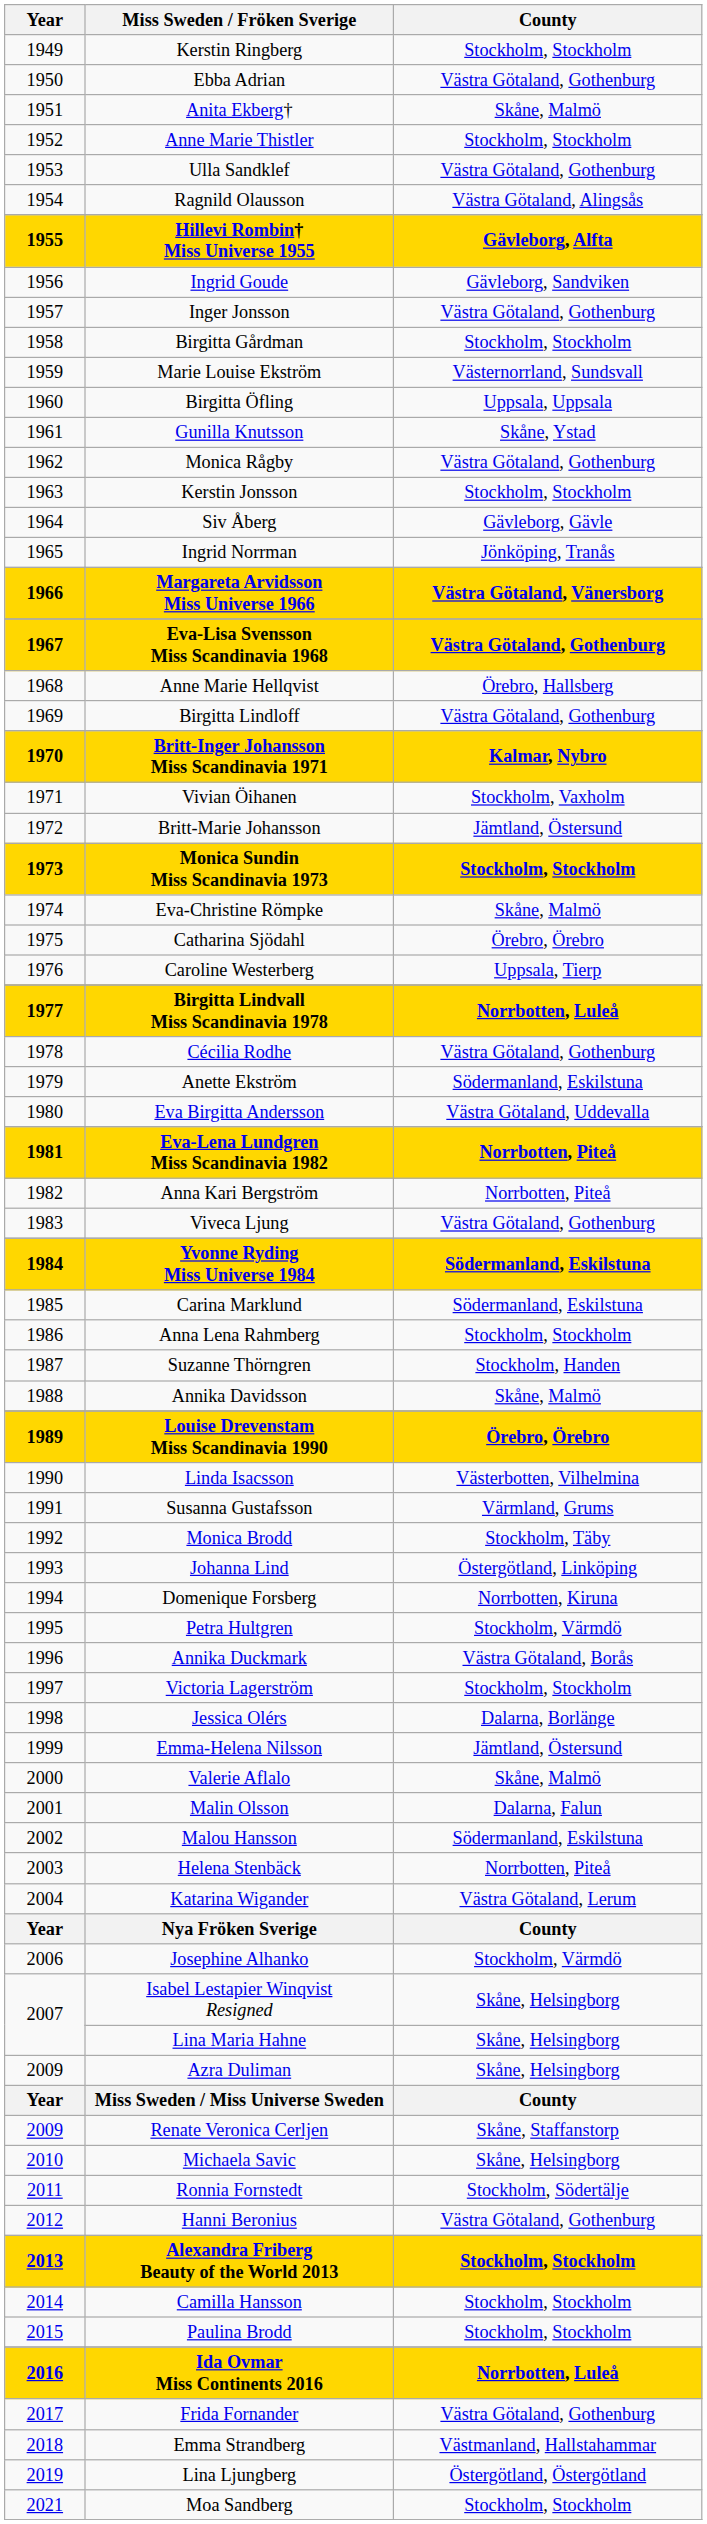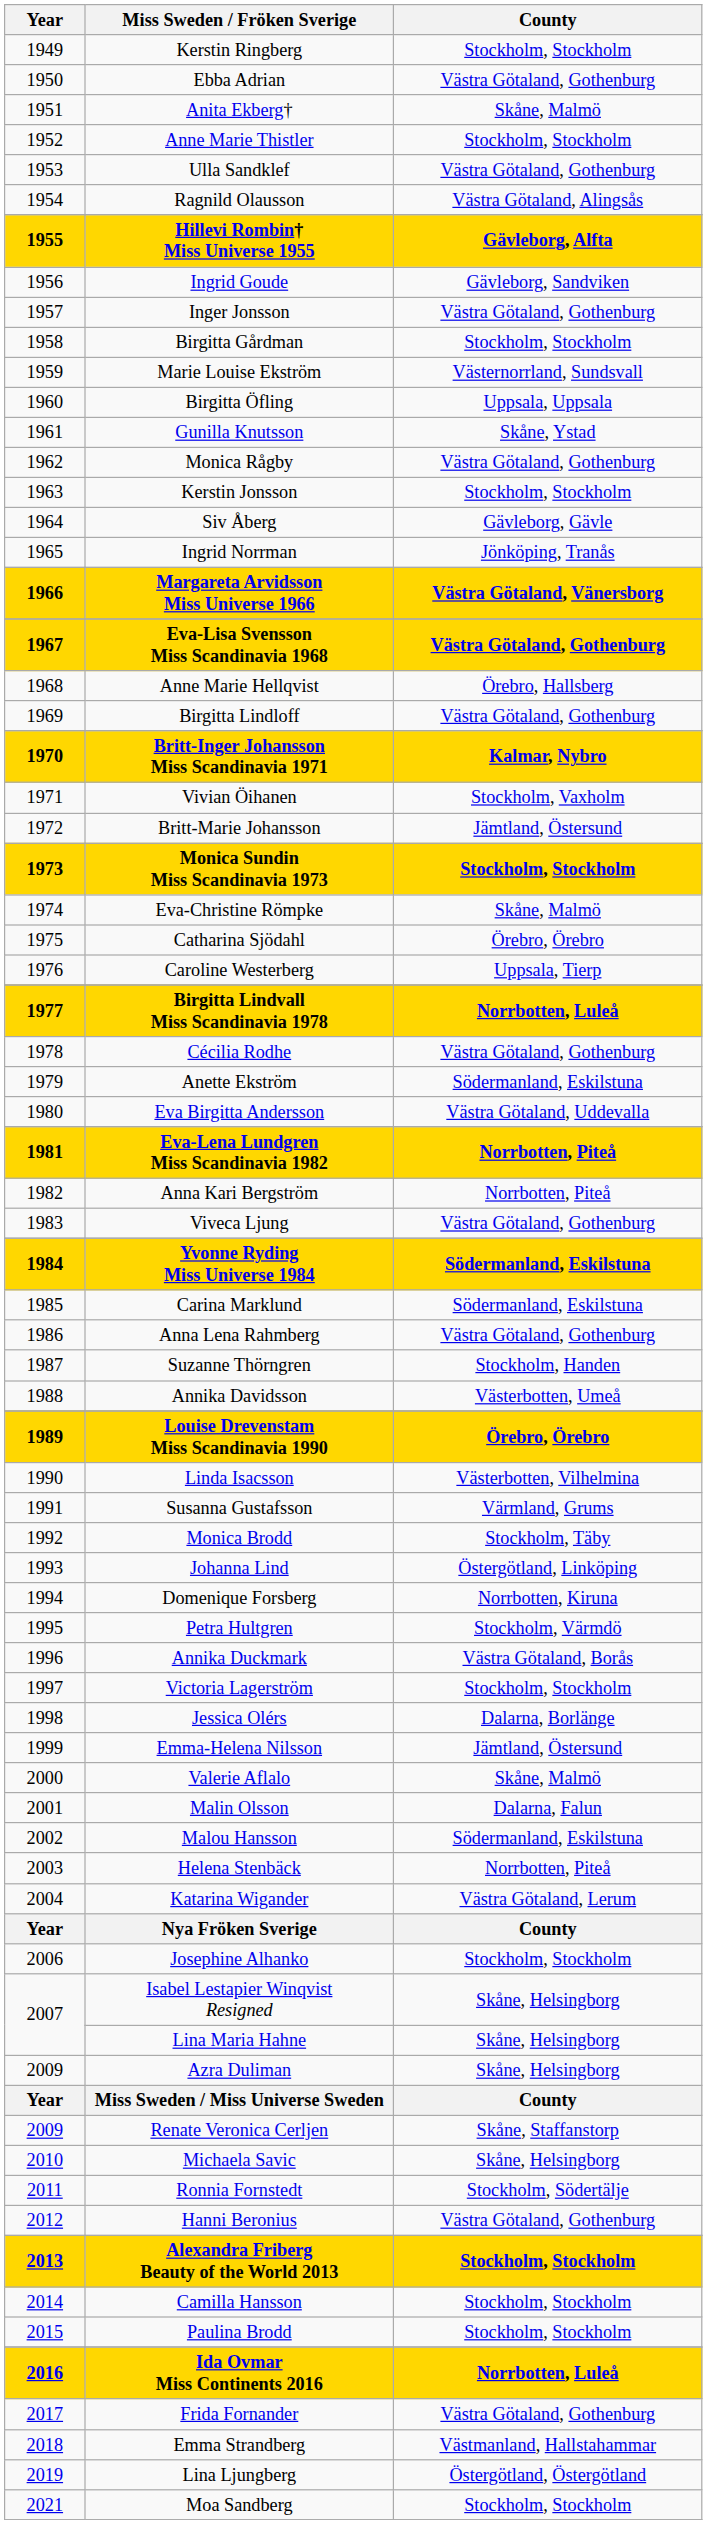 <table class="wikitable sortable" style="font-size: 95%; text-align:center">
 <tr>
 <th width="60">Year</th>
 <th width="250">Miss Sweden / Fröken Sverige</th>
 <th width="250">County</th>
 </tr>
 <tr>
 <td>1949</td>
 <td>Kerstin Ringberg</td>
 <td><a href='#'>Stockholm</a>, <a href='#'>Stockholm</a></td>
 </tr>
 <tr>
 <td>1950</td>
 <td>Ebba Adrian</td>
 <td><a href='#'>Västra Götaland</a>, <a href='#'>Gothenburg</a></td>
 </tr>
 <tr>
 <td>1951</td>
 <td><a href='#'>Anita Ekberg</a>†</td>
 <td><a href='#'>Skåne</a>, <a href='#'>Malmö</a></td>
 </tr>
 <tr>
 <td>1952</td>
 <td><a href='#'>Anne Marie Thistler</a></td>
 <td><a href='#'>Stockholm</a>, <a href='#'>Stockholm</a></td>
 </tr>
 <tr>
 <td>1953</td>
 <td>Ulla Sandklef</td>
 <td><a href='#'>Västra Götaland</a>, <a href='#'>Gothenburg</a></td>
 </tr>
 <tr>
 <td>1954</td>
 <td>Ragnild Olausson</td>
 <td><a href='#'>Västra Götaland</a>, <a href='#'>Alingsås</a></td>
 </tr>
 <tr>
 </tr>
 <tr style="background-color:gold; font-weight: bold">
 <td>1955</td>
 <td><a href='#'>Hillevi Rombin</a>†<br><a href='#'>Miss Universe 1955</a></td>
 <td><a href='#'>Gävleborg</a>, <a href='#'>Alfta</a></td>
 </tr>
 <tr>
 <td>1956</td>
 <td><a href='#'>Ingrid Goude</a></td>
 <td><a href='#'>Gävleborg</a>, <a href='#'>Sandviken</a></td>
 </tr>
 <tr>
 <td>1957</td>
 <td>Inger Jonsson</td>
 <td><a href='#'>Västra Götaland</a>, <a href='#'>Gothenburg</a></td>
 </tr>
 <tr>
 <td>1958</td>
 <td>Birgitta Gårdman</td>
 <td><a href='#'>Stockholm</a>, <a href='#'>Stockholm</a></td>
 </tr>
 <tr>
 <td>1959</td>
 <td>Marie Louise Ekström</td>
 <td><a href='#'>Västernorrland</a>, <a href='#'>Sundsvall</a></td>
 </tr>
 <tr>
 <td>1960</td>
 <td>Birgitta Öfling</td>
 <td><a href='#'>Uppsala</a>, <a href='#'>Uppsala</a></td>
 </tr>
 <tr>
 <td>1961</td>
 <td><a href='#'>Gunilla Knutsson</a></td>
 <td><a href='#'>Skåne</a>, <a href='#'>Ystad</a></td>
 </tr>
 <tr>
 <td>1962</td>
 <td>Monica Rågby</td>
 <td><a href='#'>Västra Götaland</a>, <a href='#'>Gothenburg</a></td>
 </tr>
 <tr>
 <td>1963</td>
 <td>Kerstin Jonsson</td>
 <td><a href='#'>Stockholm</a>, <a href='#'>Stockholm</a></td>
 </tr>
 <tr>
 <td>1964</td>
 <td>Siv Åberg</td>
 <td><a href='#'>Gävleborg</a>, <a href='#'>Gävle</a></td>
 </tr>
 <tr>
 <td>1965</td>
 <td>Ingrid Norrman</td>
 <td><a href='#'>Jönköping</a>, <a href='#'>Tranås</a></td>
 </tr>
 <tr>
 </tr>
 <tr style="background-color:gold; font-weight: bold">
 <td>1966</td>
 <td><a href='#'>Margareta Arvidsson</a><br><a href='#'>Miss Universe 1966</a></td>
 <td><a href='#'>Västra Götaland</a>, <a href='#'>Vänersborg</a></td>
 </tr>
 <tr>
 </tr>
 <tr style="background-color:gold; font-weight: bold">
 <td>1967</td>
 <td>Eva-Lisa Svensson<br>Miss Scandinavia 1968</td>
 <td><a href='#'>Västra Götaland</a>, <a href='#'>Gothenburg</a></td>
 </tr>
 <tr>
 <td>1968</td>
 <td>Anne Marie Hellqvist</td>
 <td><a href='#'>Örebro</a>, <a href='#'>Hallsberg</a></td>
 </tr>
 <tr>
 <td>1969</td>
 <td>Birgitta Lindloff</td>
 <td><a href='#'>Västra Götaland</a>, <a href='#'>Gothenburg</a></td>
 </tr>
 <tr>
 </tr>
 <tr style="background-color:gold; font-weight: bold">
 <td>1970</td>
 <td><a href='#'>Britt-Inger Johansson</a><br>Miss Scandinavia 1971</td>
 <td><a href='#'>Kalmar</a>, <a href='#'>Nybro</a></td>
 </tr>
 <tr>
 <td>1971</td>
 <td>Vivian Öihanen</td>
 <td><a href='#'>Stockholm</a>, <a href='#'>Vaxholm</a></td>
 </tr>
 <tr>
 <td>1972</td>
 <td>Britt-Marie Johansson</td>
 <td><a href='#'>Jämtland</a>, <a href='#'>Östersund</a></td>
 </tr>
 <tr>
 </tr>
 <tr style="background-color:gold; font-weight: bold">
 <td>1973</td>
 <td>Monica Sundin<br>Miss Scandinavia 1973</td>
 <td><a href='#'>Stockholm</a>, <a href='#'>Stockholm</a></td>
 </tr>
 <tr>
 <td>1974</td>
 <td>Eva-Christine Römpke</td>
 <td><a href='#'>Skåne</a>, <a href='#'>Malmö</a></td>
 </tr>
 <tr>
 <td>1975</td>
 <td>Catharina Sjödahl</td>
 <td><a href='#'>Örebro</a>, <a href='#'>Örebro</a></td>
 </tr>
 <tr>
 <td>1976</td>
 <td>Caroline Westerberg</td>
 <td><a href='#'>Uppsala</a>, <a href='#'>Tierp</a></td>
 </tr>
 <tr>
 </tr>
 <tr style="background-color:gold; font-weight: bold">
 <td>1977</td>
 <td>Birgitta Lindvall<br>Miss Scandinavia 1978</td>
 <td><a href='#'>Norrbotten</a>, <a href='#'>Luleå</a></td>
 </tr>
 <tr>
 <td>1978</td>
 <td><a href='#'>Cécilia Rodhe</a></td>
 <td><a href='#'>Västra Götaland</a>, <a href='#'>Gothenburg</a></td>
 </tr>
 <tr>
 <td>1979</td>
 <td>Anette Ekström</td>
 <td><a href='#'>Södermanland</a>, <a href='#'>Eskilstuna</a></td>
 </tr>
 <tr>
 <td>1980</td>
 <td><a href='#'>Eva Birgitta Andersson</a></td>
 <td><a href='#'>Västra Götaland</a>, <a href='#'>Uddevalla</a></td>
 </tr>
 <tr>
 </tr>
 <tr style="background-color:gold; font-weight: bold">
 <td>1981</td>
 <td><a href='#'>Eva-Lena Lundgren</a><br>Miss Scandinavia 1982</td>
 <td><a href='#'>Norrbotten</a>, <a href='#'>Piteå</a></td>
 </tr>
 <tr>
 <td>1982</td>
 <td>Anna Kari Bergström</td>
 <td><a href='#'>Norrbotten</a>, <a href='#'>Piteå</a></td>
 </tr>
 <tr>
 <td>1983</td>
 <td>Viveca Ljung</td>
 <td><a href='#'>Västra Götaland</a>, <a href='#'>Gothenburg</a></td>
 </tr>
 <tr>
 </tr>
 <tr style="background-color:gold; font-weight: bold">
 <td>1984</td>
 <td><a href='#'>Yvonne Ryding</a><br><a href='#'>Miss Universe 1984</a></td>
 <td><a href='#'>Södermanland</a>, <a href='#'>Eskilstuna</a></td>
 </tr>
 <tr>
 <td>1985</td>
 <td>Carina Marklund</td>
 <td><a href='#'>Södermanland</a>, <a href='#'>Eskilstuna</a></td>
 </tr>
 <tr>
 <td>1986</td>
 <td>Anna Lena Rahmberg</td>
-<td><a href='#'>Stockholm</a>, <a href='#'>Stockholm</a></td>
+<td><a href='#'>Västra Götaland</a>, <a href='#'>Gothenburg</a></td>
 </tr>
 <tr>
 <td>1987</td>
 <td>Suzanne Thörngren</td>
 <td><a href='#'>Stockholm</a>, <a href='#'>Handen</a></td>
 </tr>
 <tr>
 <td>1988</td>
 <td>Annika Davidsson</td>
-<td><a href='#'>Skåne</a>, <a href='#'>Malmö</a></td>
+<td><a href='#'>Västerbotten</a>, <a href='#'>Umeå</a></td>
 </tr>
 <tr>
 </tr>
 <tr style="background-color:gold; font-weight: bold">
 <td>1989</td>
 <td><a href='#'>Louise Drevenstam</a><br>Miss Scandinavia 1990</td>
 <td><a href='#'>Örebro</a>, <a href='#'>Örebro</a></td>
 </tr>
 <tr>
 <td>1990</td>
 <td><a href='#'>Linda Isacsson</a></td>
 <td><a href='#'>Västerbotten</a>, <a href='#'>Vilhelmina</a></td>
 </tr>
 <tr>
 <td>1991</td>
 <td>Susanna Gustafsson</td>
 <td><a href='#'>Värmland</a>, <a href='#'>Grums</a></td>
 </tr>
 <tr>
 <td>1992</td>
 <td><a href='#'>Monica Brodd</a></td>
 <td><a href='#'>Stockholm</a>, <a href='#'>Täby</a></td>
 </tr>
 <tr>
 <td>1993</td>
 <td><a href='#'>Johanna Lind</a></td>
 <td><a href='#'>Östergötland</a>, <a href='#'>Linköping</a></td>
 </tr>
 <tr>
 <td>1994</td>
 <td>Domenique Forsberg</td>
 <td><a href='#'>Norrbotten</a>, <a href='#'>Kiruna</a></td>
 </tr>
 <tr>
 <td>1995</td>
 <td><a href='#'>Petra Hultgren</a></td>
 <td><a href='#'>Stockholm</a>, <a href='#'>Värmdö</a></td>
 </tr>
 <tr>
 <td>1996</td>
 <td><a href='#'>Annika Duckmark</a></td>
 <td><a href='#'>Västra Götaland</a>, <a href='#'>Borås</a></td>
 </tr>
 <tr>
 <td>1997</td>
 <td><a href='#'>Victoria Lagerström</a></td>
 <td><a href='#'>Stockholm</a>, <a href='#'>Stockholm</a></td>
 </tr>
 <tr>
 <td>1998</td>
 <td><a href='#'>Jessica Olérs</a></td>
 <td><a href='#'>Dalarna</a>, <a href='#'>Borlänge</a></td>
 </tr>
 <tr>
 <td>1999</td>
 <td><a href='#'>Emma-Helena Nilsson</a></td>
 <td><a href='#'>Jämtland</a>, <a href='#'>Östersund</a></td>
 </tr>
 <tr>
 <td>2000</td>
 <td><a href='#'>Valerie Aflalo</a></td>
 <td><a href='#'>Skåne</a>, <a href='#'>Malmö</a></td>
 </tr>
 <tr>
 <td>2001</td>
 <td><a href='#'>Malin Olsson</a></td>
 <td><a href='#'>Dalarna</a>, <a href='#'>Falun</a></td>
 </tr>
 <tr>
 <td>2002</td>
 <td><a href='#'>Malou Hansson</a></td>
 <td><a href='#'>Södermanland</a>, <a href='#'>Eskilstuna</a></td>
 </tr>
 <tr>
 <td>2003</td>
 <td><a href='#'>Helena Stenbäck</a></td>
 <td><a href='#'>Norrbotten</a>, <a href='#'>Piteå</a></td>
 </tr>
 <tr>
 <td>2004</td>
 <td><a href='#'>Katarina Wigander</a></td>
 <td><a href='#'>Västra Götaland</a>, <a href='#'>Lerum</a></td>
 </tr>
 <tr>
 <th width="60">Year</th>
 <th width="250">Nya Fröken Sverige</th>
 <th width="250">County</th>
 </tr>
 <tr>
 <td>2006</td>
 <td><a href='#'>Josephine Alhanko</a></td>
-<td><a href='#'>Stockholm</a>, <a href='#'>Värmdö</a></td>
+<td><a href='#'>Stockholm</a>, <a href='#'>Stockholm</a></td>
 </tr>
 <tr>
 <td rowspan=2>2007</td>
 <td><a href='#'>Isabel Lestapier Winqvist</a><br><em>Resigned</em></td>
 <td><a href='#'>Skåne</a>, <a href='#'>Helsingborg</a></td>
 </tr>
 <tr>
 <td><a href='#'>Lina Maria Hahne</a></td>
 <td><a href='#'>Skåne</a>, <a href='#'>Helsingborg</a></td>
 </tr>
 <tr>
 <td>2009</td>
 <td><a href='#'>Azra Duliman</a></td>
 <td><a href='#'>Skåne</a>, <a href='#'>Helsingborg</a></td>
 </tr>
 <tr>
 <th width="60">Year</th>
 <th width="250">Miss Sweden / Miss Universe Sweden</th>
 <th width="250">County</th>
 </tr>
 <tr>
 <td><a href='#'>2009</a></td>
 <td><a href='#'>Renate Veronica Cerljen</a></td>
 <td><a href='#'>Skåne</a>, <a href='#'>Staffanstorp</a></td>
 </tr>
 <tr>
 <td><a href='#'>2010</a></td>
 <td><a href='#'>Michaela Savic</a></td>
 <td><a href='#'>Skåne</a>, <a href='#'>Helsingborg</a></td>
 </tr>
 <tr>
 <td><a href='#'>2011</a></td>
 <td><a href='#'>Ronnia Fornstedt</a></td>
 <td><a href='#'>Stockholm</a>, <a href='#'>Södertälje</a></td>
 </tr>
 <tr>
 <td><a href='#'>2012</a></td>
 <td><a href='#'>Hanni Beronius</a></td>
 <td><a href='#'>Västra Götaland</a>, <a href='#'>Gothenburg</a></td>
 </tr>
 <tr>
 </tr>
 <tr style="background-color:gold; font-weight: bold">
 <td><a href='#'>2013</a></td>
 <td><a href='#'>Alexandra Friberg</a><br>Beauty of the World 2013</td>
 <td><a href='#'>Stockholm</a>, <a href='#'>Stockholm</a></td>
 </tr>
 <tr>
 <td><a href='#'>2014</a></td>
 <td><a href='#'>Camilla Hansson</a></td>
 <td><a href='#'>Stockholm</a>, <a href='#'>Stockholm</a></td>
 </tr>
 <tr>
 <td><a href='#'>2015</a></td>
 <td><a href='#'>Paulina Brodd</a></td>
 <td><a href='#'>Stockholm</a>, <a href='#'>Stockholm</a></td>
 </tr>
 <tr>
 </tr>
 <tr style="background-color:gold; font-weight: bold">
 <td><a href='#'>2016</a></td>
 <td><a href='#'>Ida Ovmar</a><br>Miss Continents 2016</td>
 <td><a href='#'>Norrbotten</a>, <a href='#'>Luleå</a></td>
 </tr>
 <tr>
 <td><a href='#'>2017</a></td>
 <td><a href='#'>Frida Fornander</a></td>
 <td><a href='#'>Västra Götaland</a>, <a href='#'>Gothenburg</a></td>
 </tr>
 <tr>
 <td><a href='#'>2018</a></td>
 <td>Emma Strandberg</td>
 <td><a href='#'>Västmanland</a>, <a href='#'>Hallstahammar</a></td>
 </tr>
 <tr>
 <td><a href='#'>2019</a></td>
 <td>Lina Ljungberg</td>
 <td><a href='#'>Östergötland</a>, <a href='#'>Östergötland</a></td>
 </tr>
 <tr>
 <td><a href='#'>2021</a></td>
 <td>Moa Sandberg</td>
 <td><a href='#'>Stockholm</a>, <a href='#'>Stockholm</a></td>
 </tr>
 <tr>
 </tr>
 </table>
